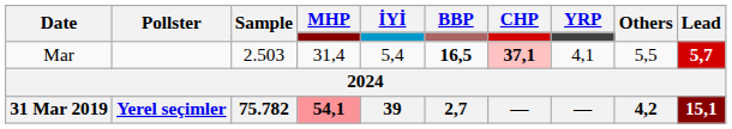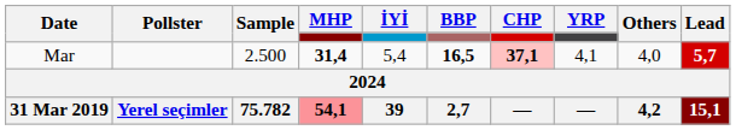 <table class="wikitable mw-collapsible" style="text-align:center; font-size:85%; line-height:14px;">
 <tr>
 <th rowspan="2">Date</th>
 <th rowspan="2">Pollster</th>
 <th rowspan="2">Sample</th>
 <th style="width:3em;"><a href='#'>MHP</a></th>
 <th style="width:3em;"><a href='#'>İYİ</a></th>
 <th style="width:3em;"><a href='#'>BBP</a></th>
 <th style="width:3em;"><a href='#'>CHP</a></th>
 <th style="width:3em;"><a href='#'>YRP</a></th>
 <th rowspan="2">Others</th>
 <th rowspan="2">Lead</th>
 </tr>
 <tr>
 <th style="background:#870000;"></th>
 <th style="background:#0099cc;"></th>
 <th style="background:#A96464;"></th>
 <th style="background:#d40000;"></th>
 <th style="background:#414042;"></th>
 </tr>
 <tr>
 <td>Mar</td>
 <td></td>
-<td>2.503</td>
-<td>31,4</td>
+<td>2.500</td>
+<td><strong>31,4</strong></td>
 <td>5,4</td>
 <td><strong>16,5</strong></td>
 <td style="background:#FFC2C2"><strong>37,1</strong></td>
 <td>4,1</td>
-<td>5,5</td>
+<td>4,0</td>
 <th style="background:#d40000; color:white;">5,7</th>
 </tr>
 <tr>
 <th colspan="10">2024</th>
 </tr>
 <tr>
 <th>31 Mar 2019</th>
 <th><a href='#'>Yerel seçimler</a></th>
 <th><strong>75.782</strong></th>
 <th style="background:#fc9399">54,1</th>
 <th>39</th>
 <th>2,7</th>
 <th>—</th>
 <th>—</th>
 <th>4,2</th>
 <th style="background:#870000; color:white;">15,1</th>
 </tr>
 </table>
